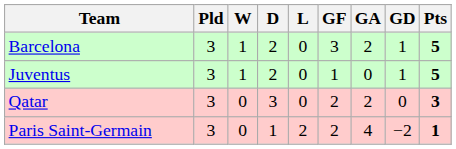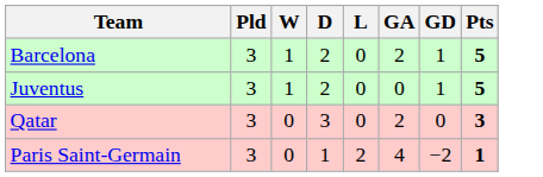 <table class="wikitable" style="text-align:center">
 <tr>
 <th style="width:165px;">Team</th>
 <th width="20">Pld</th>
 <th width="20">W</th>
 <th width="20">D</th>
 <th width="20">L</th>
-<th width="20">GF</th>
 <th width="20">GA</th>
 <th width="20">GD</th>
 <th width="20">Pts</th>
 </tr>
 <tr style="background:#cfc;">
 <td align="left"> <a href='#'>Barcelona</a></td>
 <td>3</td>
 <td>1</td>
 <td>2</td>
 <td>0</td>
-<td>3</td>
 <td>2</td>
 <td>1</td>
 <td><strong>5</strong></td>
 </tr>
 <tr style="background:#cfc;">
 <td align="left"> <a href='#'>Juventus</a></td>
 <td>3</td>
 <td>1</td>
 <td>2</td>
 <td>0</td>
-<td>1</td>
 <td>0</td>
 <td>1</td>
 <td><strong>5</strong></td>
 </tr>
 <tr style="background:#fcc;">
 <td align="left"> <a href='#'>Qatar</a></td>
 <td>3</td>
 <td>0</td>
 <td>3</td>
 <td>0</td>
 <td>2</td>
-<td>2</td>
 <td>0</td>
 <td><strong>3</strong></td>
 </tr>
 <tr style="background:#fcc;">
 <td align="left"> <a href='#'>Paris Saint-Germain</a></td>
 <td>3</td>
 <td>0</td>
 <td>1</td>
 <td>2</td>
-<td>2</td>
 <td>4</td>
 <td>−2</td>
 <td><strong>1</strong></td>
 </tr>
 </table>
